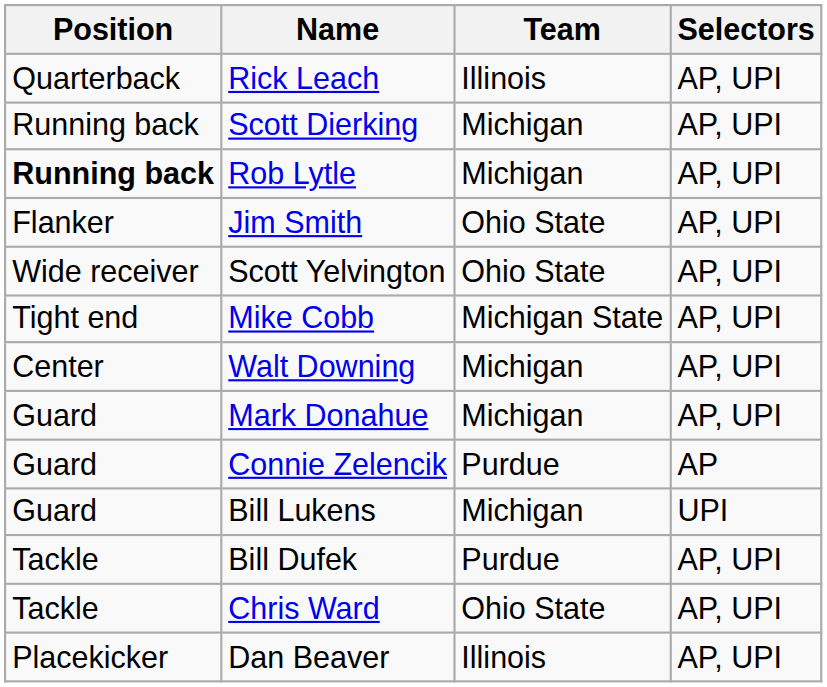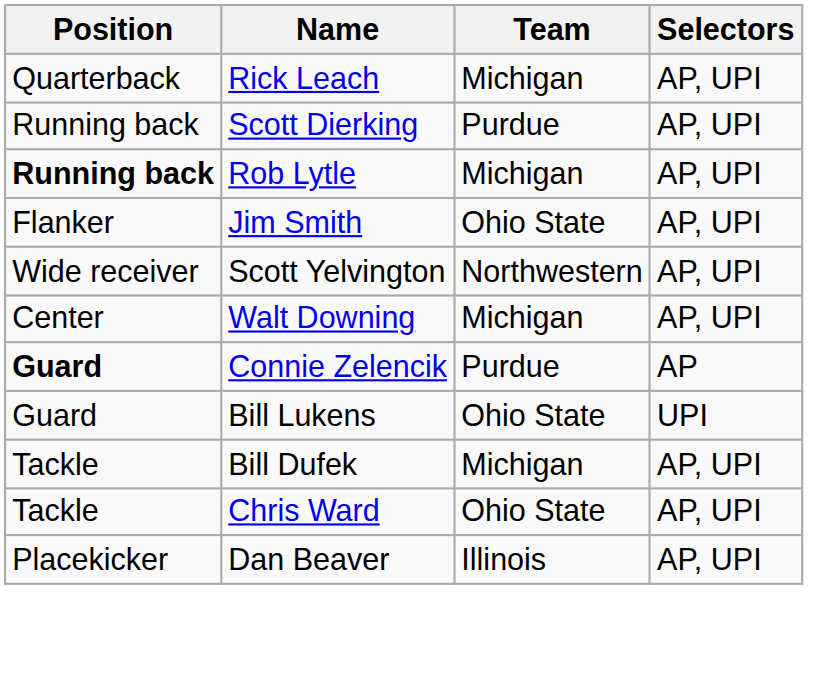 <table class="wikitable" style="font-size: 90%">
 <tr>
 <th>Position</th>
 <th>Name</th>
 <th>Team</th>
 <th>Selectors</th>
 </tr>
 <tr>
 <td>Quarterback</td>
 <td><a href='#'>Rick Leach</a></td>
-<td>Illinois</td>
+<td>Michigan</td>
 <td>AP, UPI</td>
 </tr>
 <tr>
 <td>Running back</td>
 <td><a href='#'>Scott Dierking</a></td>
-<td>Michigan</td>
+<td>Purdue</td>
 <td>AP, UPI</td>
 </tr>
 <tr>
 <td><strong>Running back</strong></td>
 <td><a href='#'>Rob Lytle</a></td>
 <td>Michigan</td>
 <td>AP, UPI</td>
 </tr>
 <tr>
 <td>Flanker</td>
 <td><a href='#'>Jim Smith</a></td>
 <td>Ohio State</td>
 <td>AP, UPI</td>
 </tr>
 <tr>
 <td>Wide receiver</td>
 <td>Scott Yelvington</td>
-<td>Ohio State</td>
-<td>AP, UPI</td>
-</tr>
-<tr>
-<td>Tight end</td>
-<td><a href='#'>Mike Cobb</a></td>
-<td>Michigan State</td>
+<td>Northwestern</td>
 <td>AP, UPI</td>
 </tr>
 <tr>
 <td>Center</td>
 <td><a href='#'>Walt Downing</a></td>
 <td>Michigan</td>
 <td>AP, UPI</td>
 </tr>
 <tr>
-<td>Guard</td>
-<td><a href='#'>Mark Donahue</a></td>
-<td>Michigan</td>
-<td>AP, UPI</td>
-</tr>
-<tr>
-<td>Guard</td>
+<td><strong>Guard</strong></td>
 <td><a href='#'>Connie Zelencik</a></td>
 <td>Purdue</td>
 <td>AP</td>
 </tr>
 <tr>
 <td>Guard</td>
 <td>Bill Lukens</td>
-<td>Michigan</td>
+<td>Ohio State</td>
 <td>UPI</td>
 </tr>
 <tr>
 <td>Tackle</td>
 <td>Bill Dufek</td>
-<td>Purdue</td>
+<td>Michigan</td>
 <td>AP, UPI</td>
 </tr>
 <tr>
 <td>Tackle</td>
 <td><a href='#'>Chris Ward</a></td>
 <td>Ohio State</td>
 <td>AP, UPI</td>
 </tr>
 <tr>
 <td>Placekicker</td>
 <td>Dan Beaver</td>
 <td>Illinois</td>
 <td>AP, UPI</td>
 </tr>
 </table>
